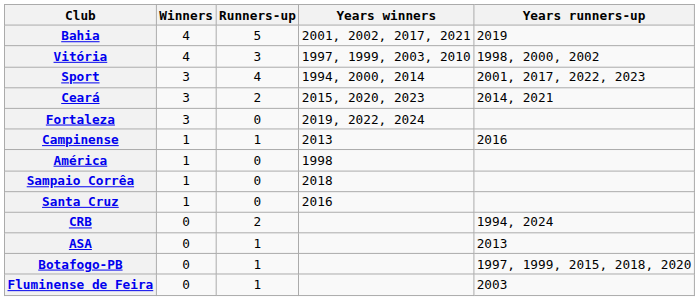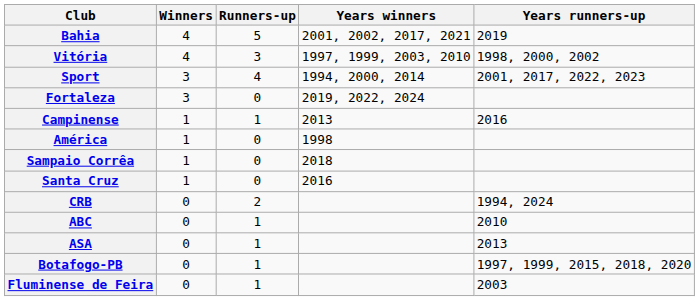 <table class="wikitable plainrowheaders sortable">
 <tr>
 <th scope=col>Club</th>
 <th scope=col>Winners</th>
 <th scope=col>Runners-up</th>
 <th scope=col>Years winners</th>
 <th scope=col>Years runners-up</th>
 </tr>
 <tr>
 <th scope=row><a href='#'>Bahia</a></th>
 <td align=center>4</td>
 <td align=center>5</td>
 <td>2001, 2002, 2017, 2021</td>
 <td>2019</td>
 </tr>
 <tr>
 <th scope=row><a href='#'>Vitória</a></th>
 <td align=center>4</td>
 <td align=center>3</td>
 <td>1997, 1999, 2003, 2010</td>
 <td>1998, 2000, 2002</td>
 </tr>
 <tr>
 <th scope=row><a href='#'>Sport</a></th>
 <td align=center>3</td>
 <td align=center>4</td>
 <td>1994, 2000, 2014</td>
 <td>2001, 2017, 2022, 2023</td>
-</tr>
-<tr>
-<th scope=row><a href='#'>Ceará</a></th>
-<td align=center>3</td>
-<td align=center>2</td>
-<td>2015, 2020, 2023</td>
-<td>2014, 2021</td>
 </tr>
 <tr>
 <th scope=row><a href='#'>Fortaleza</a></th>
 <td align=center>3</td>
 <td align=center>0</td>
 <td>2019, 2022, 2024</td>
 <td align=center></td>
 </tr>
 <tr>
 <th scope=row><a href='#'>Campinense</a></th>
 <td align=center>1</td>
 <td align=center>1</td>
 <td>2013</td>
 <td>2016</td>
 </tr>
 <tr>
 <th scope=row><a href='#'>América</a></th>
 <td align=center>1</td>
 <td align=center>0</td>
 <td>1998</td>
 <td align=center></td>
 </tr>
 <tr>
 <th scope=row><a href='#'>Sampaio Corrêa</a></th>
 <td align=center>1</td>
 <td align=center>0</td>
 <td>2018</td>
 <td align=center></td>
 </tr>
 <tr>
 <th scope=row><a href='#'>Santa Cruz</a></th>
 <td align=center>1</td>
 <td align=center>0</td>
 <td>2016</td>
 <td align=center></td>
 </tr>
 <tr>
 <th scope=row><a href='#'>CRB</a></th>
 <td align=center>0</td>
 <td align=center>2</td>
 <td align=center></td>
 <td>1994, 2024</td>
 </tr>
 <tr>
+<th scope=row><a href='#'>ABC</a></th>
+<td align=center>0</td>
+<td align=center>1</td>
+<td align=center></td>
+<td>2010</td>
+</tr>
+<tr>
 <th scope=row><a href='#'>ASA</a></th>
 <td align=center>0</td>
 <td align=center>1</td>
 <td align=center></td>
 <td>2013</td>
 </tr>
 <tr>
 <th scope=row><a href='#'>Botafogo-PB</a></th>
 <td align=center>0</td>
 <td align=center>1</td>
 <td align=center></td>
 <td>1997, 1999, 2015, 2018, 2020</td>
 </tr>
 <tr>
 <th scope=row><a href='#'>Fluminense de Feira</a></th>
 <td align=center>0</td>
 <td align=center>1</td>
 <td align=center></td>
 <td>2003</td>
 </tr>
 </table>
